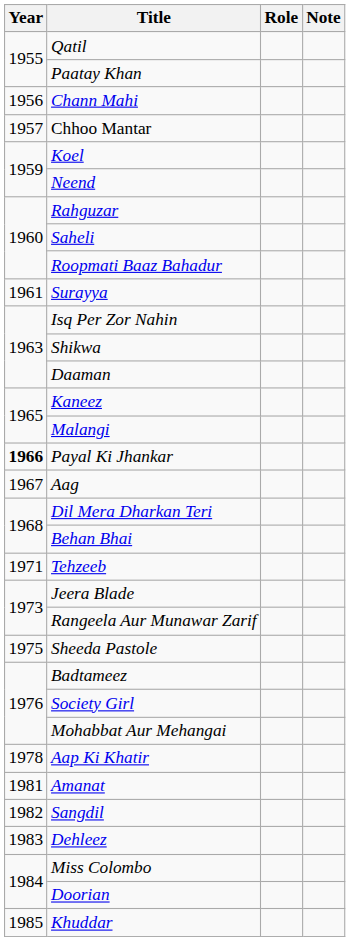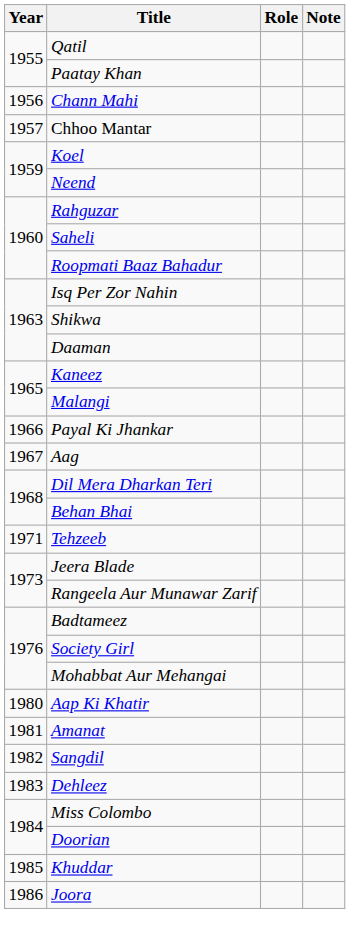 <table class="wikitable">
 <tr>
 <th>Year</th>
 <th>Title</th>
 <th>Role</th>
 <th>Note</th>
 </tr>
 <tr>
 <td rowspan=2>1955</td>
 <td><em>Qatil</em></td>
 <td></td>
 <td></td>
 </tr>
 <tr>
 <td><em>Paatay Khan</em></td>
 <td></td>
 <td></td>
 </tr>
 <tr>
 <td>1956</td>
 <td><em><a href='#'>Chann Mahi</a></em></td>
 <td></td>
 <td></td>
 </tr>
 <tr>
 <td>1957</td>
 <td>Chhoo Mantar</td>
 <td></td>
 <td></td>
 </tr>
 <tr>
 <td rowspan=2>1959</td>
 <td><em><a href='#'>Koel</a></em></td>
 <td></td>
 <td></td>
 </tr>
 <tr>
 <td><em><a href='#'>Neend</a></em></td>
 <td></td>
 <td></td>
 </tr>
 <tr>
 <td rowspan=3>1960</td>
 <td><em><a href='#'>Rahguzar</a></em></td>
 <td></td>
 <td></td>
 </tr>
 <tr>
 <td><em><a href='#'>Saheli</a></em></td>
 <td></td>
 <td></td>
 </tr>
 <tr>
 <td><em><a href='#'>Roopmati Baaz Bahadur</a></em></td>
 <td></td>
 <td></td>
 </tr>
 <tr>
-<td>1961</td>
-<td><em><a href='#'>Surayya</a></em></td>
-<td></td>
-<td></td>
-</tr>
-<tr>
 <td rowspan=3>1963</td>
 <td><em>Isq Per Zor Nahin</em></td>
 <td></td>
 <td></td>
 </tr>
 <tr>
 <td><em>Shikwa</em></td>
 <td></td>
 <td></td>
 </tr>
 <tr>
 <td><em>Daaman</em></td>
 <td></td>
 <td></td>
 </tr>
 <tr>
 <td rowspan=2>1965</td>
 <td><em><a href='#'>Kaneez</a></em></td>
 <td></td>
 <td></td>
 </tr>
 <tr>
 <td><em><a href='#'>Malangi</a></em></td>
 <td></td>
 <td></td>
 </tr>
 <tr>
-<td><strong>1966</strong></td>
+<td>1966</td>
 <td><em>Payal Ki Jhankar</em></td>
 <td></td>
 <td></td>
 </tr>
 <tr>
 <td>1967</td>
 <td><em>Aag</em></td>
 <td></td>
 <td></td>
 </tr>
 <tr>
 <td rowspan=2>1968</td>
 <td><em><a href='#'>Dil Mera Dharkan Teri</a></em></td>
 <td></td>
 <td></td>
 </tr>
 <tr>
 <td><em><a href='#'>Behan Bhai</a></em></td>
 <td></td>
 <td></td>
 </tr>
 <tr>
 <td>1971</td>
 <td><em><a href='#'>Tehzeeb</a></em></td>
 <td></td>
 <td></td>
 </tr>
 <tr>
 <td rowspan=2>1973</td>
 <td><em>Jeera Blade</em></td>
 <td></td>
 <td></td>
 </tr>
 <tr>
 <td><em>Rangeela Aur Munawar Zarif</em></td>
 <td></td>
 <td></td>
 </tr>
 <tr>
-<td>1975</td>
-<td><em>Sheeda Pastole</em></td>
-<td></td>
-<td></td>
-</tr>
-<tr>
 <td rowspan=3>1976</td>
 <td><em>Badtameez</em></td>
 <td></td>
 <td></td>
 </tr>
 <tr>
 <td><em><a href='#'>Society Girl</a></em></td>
 <td></td>
 <td></td>
 </tr>
 <tr>
 <td><em>Mohabbat Aur Mehangai</em></td>
 <td></td>
 <td></td>
 </tr>
 <tr>
-<td>1978</td>
+<td>1980</td>
 <td><em><a href='#'>Aap Ki Khatir</a></em></td>
 <td></td>
 <td></td>
 </tr>
 <tr>
 <td>1981</td>
 <td><em><a href='#'>Amanat</a></em></td>
 <td></td>
 <td></td>
 </tr>
 <tr>
 <td>1982</td>
 <td><em><a href='#'>Sangdil</a></em></td>
 <td></td>
 <td></td>
 </tr>
 <tr>
 <td>1983</td>
 <td><em><a href='#'>Dehleez</a></em></td>
 <td></td>
 <td></td>
 </tr>
 <tr>
 <td rowspan=2>1984</td>
 <td><em>Miss Colombo</em></td>
 <td></td>
 <td></td>
 </tr>
 <tr>
 <td><em><a href='#'>Doorian</a></em></td>
 <td></td>
 <td></td>
 </tr>
 <tr>
 <td>1985</td>
 <td><em><a href='#'>Khuddar</a></em></td>
 <td></td>
 <td></td>
 </tr>
+<tr>
+<td>1986</td>
+<td><em><a href='#'>Joora</a></em></td>
+<td></td>
+<td></td>
+</tr>
 </table>
